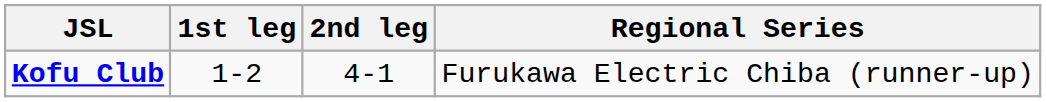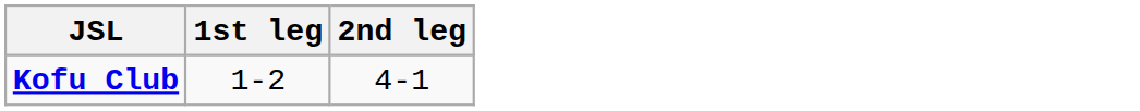 <table class="wikitable" border="1">
 <tr align=center>
 <th>JSL</th>
 <th>1st leg</th>
 <th>2nd leg</th>
-<th>Regional Series</th>
 </tr>
 <tr align=center>
 <td><strong><a href='#'>Kofu Club</a></strong></td>
 <td>1-2</td>
 <td>4-1</td>
-<td>Furukawa Electric Chiba (runner-up)</td>
 </tr>
 </table>
